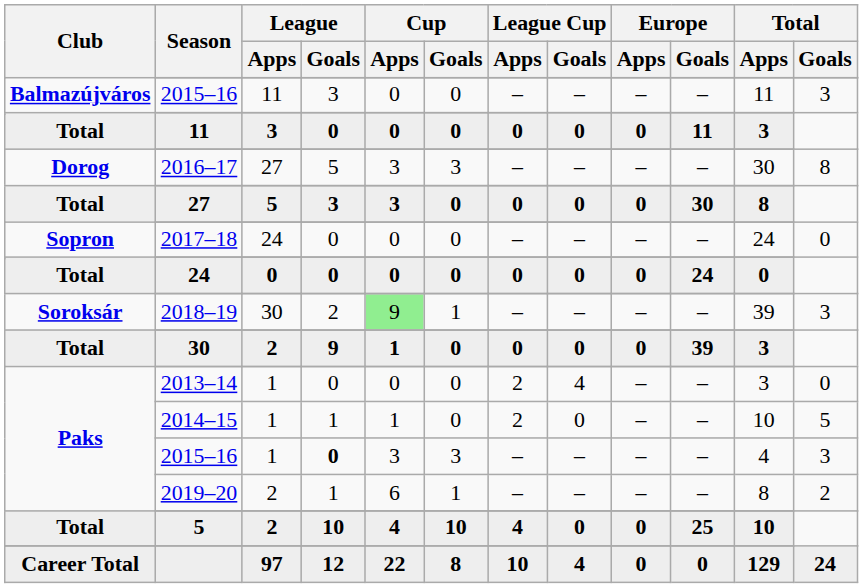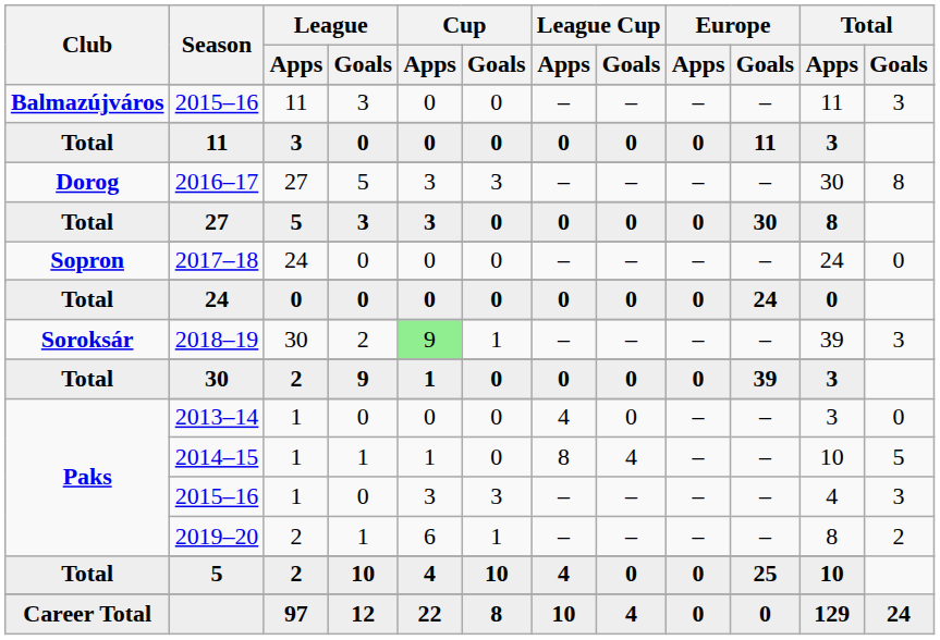 <table class="wikitable" style="font-size:90%; text-align: center;">
 <tr>
 <th rowspan="2">Club</th>
 <th rowspan="2">Season</th>
 <th colspan="2">League</th>
 <th colspan="2">Cup</th>
 <th colspan="2">League Cup</th>
 <th colspan="2">Europe</th>
 <th colspan="2">Total</th>
 </tr>
 <tr>
 <th>Apps</th>
 <th>Goals</th>
 <th>Apps</th>
 <th>Goals</th>
 <th>Apps</th>
 <th>Goals</th>
 <th>Apps</th>
 <th>Goals</th>
 <th>Apps</th>
 <th>Goals</th>
 </tr>
 <tr ||-||-||-|->
 <td rowspan="3" valign="center"><strong><a href='#'>Balmazújváros</a></strong></td>
 </tr>
 <tr>
 <td><a href='#'>2015–16</a></td>
 <td>11</td>
 <td>3</td>
 <td>0</td>
 <td>0</td>
 <td>–</td>
 <td>–</td>
 <td>–</td>
 <td>–</td>
 <td>11</td>
 <td>3</td>
 </tr>
 <tr>
 </tr>
 <tr style="font-weight:bold; background-color:#eeeeee;">
 <td>Total</td>
 <td>11</td>
 <td>3</td>
 <td>0</td>
 <td>0</td>
 <td>0</td>
 <td>0</td>
 <td>0</td>
 <td>0</td>
 <td>11</td>
 <td>3</td>
 </tr>
 <tr>
 <td rowspan="3" valign="center"><strong><a href='#'>Dorog</a></strong></td>
 </tr>
 <tr>
 <td><a href='#'>2016–17</a></td>
 <td>27</td>
 <td>5</td>
 <td>3</td>
 <td>3</td>
 <td>–</td>
 <td>–</td>
 <td>–</td>
 <td>–</td>
 <td>30</td>
 <td>8</td>
 </tr>
 <tr>
 </tr>
 <tr style="font-weight:bold; background-color:#eeeeee;">
 <td>Total</td>
 <td>27</td>
 <td>5</td>
 <td>3</td>
 <td>3</td>
 <td>0</td>
 <td>0</td>
 <td>0</td>
 <td>0</td>
 <td>30</td>
 <td>8</td>
 </tr>
 <tr>
 <td rowspan="3" valign="center"><strong><a href='#'>Sopron</a></strong></td>
 </tr>
 <tr>
 <td><a href='#'>2017–18</a></td>
 <td>24</td>
 <td>0</td>
 <td>0</td>
 <td>0</td>
 <td>–</td>
 <td>–</td>
 <td>–</td>
 <td>–</td>
 <td>24</td>
 <td>0</td>
 </tr>
 <tr>
 </tr>
 <tr style="font-weight:bold; background-color:#eeeeee;">
 <td>Total</td>
 <td>24</td>
 <td>0</td>
 <td>0</td>
 <td>0</td>
 <td>0</td>
 <td>0</td>
 <td>0</td>
 <td>0</td>
 <td>24</td>
 <td>0</td>
 </tr>
 <tr>
 <td rowspan="3" valign="center"><strong><a href='#'>Soroksár</a></strong></td>
 </tr>
 <tr>
 <td><a href='#'>2018–19</a></td>
 <td>30</td>
 <td>2</td>
 <td style="background: lightgreen;">9</td>
 <td>1</td>
 <td>–</td>
 <td>–</td>
 <td>–</td>
 <td>–</td>
 <td>39</td>
 <td>3</td>
 </tr>
 <tr>
 </tr>
 <tr style="font-weight:bold; background-color:#eeeeee;">
 <td>Total</td>
 <td>30</td>
 <td>2</td>
 <td>9</td>
 <td>1</td>
 <td>0</td>
 <td>0</td>
 <td>0</td>
 <td>0</td>
 <td>39</td>
 <td>3</td>
 </tr>
 <tr>
 <td rowspan="6" valign="center"><strong><a href='#'>Paks</a></strong></td>
 </tr>
 <tr>
 <td><a href='#'>2013–14</a></td>
 <td>1</td>
 <td>0</td>
 <td>0</td>
 <td>0</td>
-<td>2</td>
 <td>4</td>
+<td>0</td>
 <td>–</td>
 <td>–</td>
 <td>3</td>
 <td>0</td>
 </tr>
 <tr>
 <td><a href='#'>2014–15</a></td>
 <td>1</td>
 <td>1</td>
 <td>1</td>
 <td>0</td>
-<td>2</td>
-<td>0</td>
+<td>8</td>
+<td>4</td>
 <td>–</td>
 <td>–</td>
 <td>10</td>
 <td>5</td>
 </tr>
 <tr>
 <td><a href='#'>2015–16</a></td>
 <td>1</td>
-<td><strong>0</strong></td>
+<td>0</td>
 <td>3</td>
 <td>3</td>
 <td>–</td>
 <td>–</td>
 <td>–</td>
 <td>–</td>
 <td>4</td>
 <td>3</td>
 </tr>
 <tr>
 <td><a href='#'>2019–20</a></td>
 <td>2</td>
 <td>1</td>
 <td>6</td>
 <td>1</td>
 <td>–</td>
 <td>–</td>
 <td>–</td>
 <td>–</td>
 <td>8</td>
 <td>2</td>
 </tr>
 <tr>
 </tr>
 <tr style="font-weight:bold; background-color:#eeeeee;">
 <td>Total</td>
 <td>5</td>
 <td>2</td>
 <td>10</td>
 <td>4</td>
 <td>10</td>
 <td>4</td>
 <td>0</td>
 <td>0</td>
 <td>25</td>
 <td>10</td>
 </tr>
 <tr>
 </tr>
 <tr style="font-weight:bold; background-color:#eeeeee;">
 <td rowspan="2" valign="top"><strong>Career Total</strong></td>
 <td></td>
 <td><strong>97</strong></td>
 <td><strong>12</strong></td>
 <td><strong>22</strong></td>
 <td><strong>8</strong></td>
 <td><strong>10</strong></td>
 <td><strong>4</strong></td>
 <td><strong>0</strong></td>
 <td><strong>0</strong></td>
 <td><strong>129</strong></td>
 <td><strong>24</strong></td>
 </tr>
 </table>
